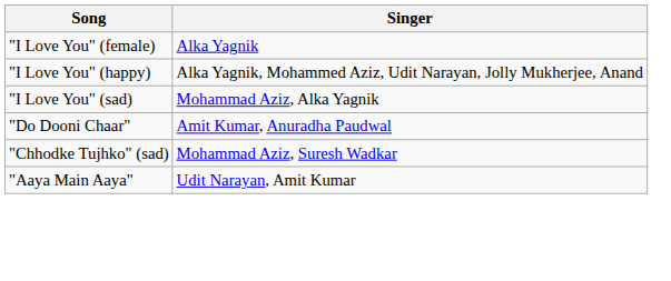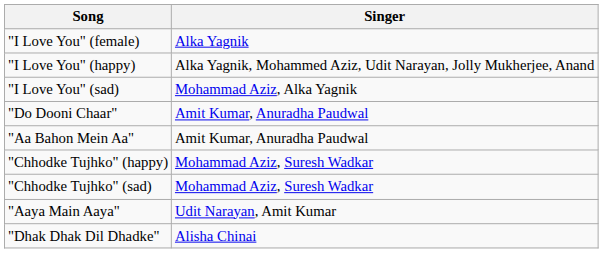 <table class="wikitable" style="font-size:95%;">
 <tr>
 <th>Song</th>
 <th>Singer</th>
 </tr>
 <tr>
 <td>"I Love You" (female)</td>
 <td><a href='#'>Alka Yagnik</a></td>
 </tr>
 <tr>
 <td>"I Love You" (happy)</td>
 <td>Alka Yagnik, Mohammed Aziz, Udit Narayan, Jolly Mukherjee, Anand</td>
 </tr>
 <tr>
 <td>"I Love You" (sad)</td>
 <td><a href='#'>Mohammad Aziz</a>, Alka Yagnik</td>
 </tr>
 <tr>
 <td>"Do Dooni Chaar"</td>
 <td><a href='#'>Amit Kumar</a>, <a href='#'>Anuradha Paudwal</a></td>
 </tr>
 <tr>
+<td>"Aa Bahon Mein Aa"</td>
+<td>Amit Kumar, Anuradha Paudwal</td>
+</tr>
+<tr>
+<td>"Chhodke Tujhko" (happy)</td>
+<td><a href='#'>Mohammad Aziz</a>, <a href='#'>Suresh Wadkar</a></td>
+</tr>
+<tr>
 <td>"Chhodke Tujhko" (sad)</td>
 <td><a href='#'>Mohammad Aziz</a>, <a href='#'>Suresh Wadkar</a></td>
 </tr>
 <tr>
 <td>"Aaya Main Aaya"</td>
 <td><a href='#'>Udit Narayan</a>, Amit Kumar</td>
 </tr>
+<tr>
+<td>"Dhak Dhak Dil Dhadke"</td>
+<td><a href='#'>Alisha Chinai</a></td>
+</tr>
 </table>
